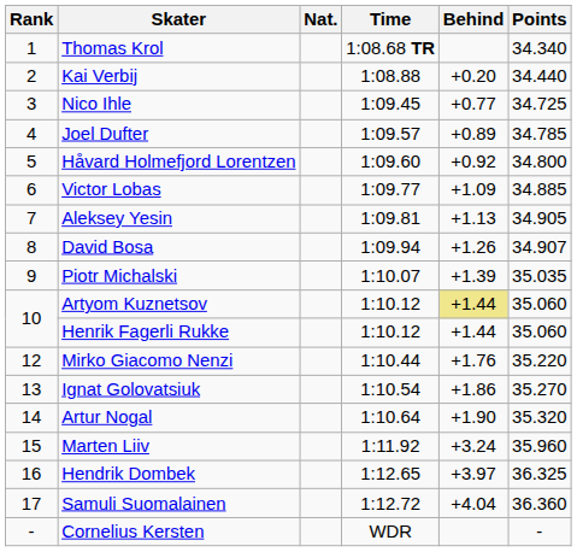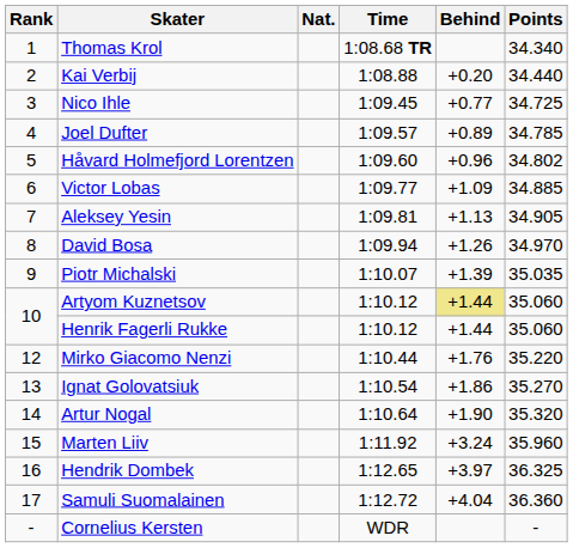 <table class="wikitable sortable" border="1" style="text-align:center">
 <tr>
 <th>Rank</th>
 <th>Skater</th>
 <th>Nat.</th>
 <th>Time</th>
 <th>Behind</th>
 <th>Points</th>
 </tr>
 <tr>
 <td>1</td>
 <td align=left><a href='#'>Thomas Krol</a></td>
 <td></td>
 <td>1:08.68 <strong>TR</strong></td>
 <td></td>
 <td>34.340</td>
 </tr>
 <tr>
 <td>2</td>
 <td align=left><a href='#'>Kai Verbij</a></td>
 <td></td>
 <td>1:08.88</td>
 <td>+0.20</td>
 <td>34.440</td>
 </tr>
 <tr>
 <td>3</td>
 <td align=left><a href='#'>Nico Ihle</a></td>
 <td></td>
 <td>1:09.45</td>
 <td>+0.77</td>
 <td>34.725</td>
 </tr>
 <tr>
 <td>4</td>
 <td align=left><a href='#'>Joel Dufter</a></td>
 <td></td>
 <td>1:09.57</td>
 <td>+0.89</td>
 <td>34.785</td>
 </tr>
 <tr>
 <td>5</td>
 <td align=left><a href='#'>Håvard Holmefjord Lorentzen</a></td>
 <td></td>
 <td>1:09.60</td>
-<td>+0.92</td>
-<td>34.800</td>
+<td>+0.96</td>
+<td>34.802</td>
 </tr>
 <tr>
 <td>6</td>
 <td align=left><a href='#'>Victor Lobas</a></td>
 <td></td>
 <td>1:09.77</td>
 <td>+1.09</td>
 <td>34.885</td>
 </tr>
 <tr>
 <td>7</td>
 <td align=left><a href='#'>Aleksey Yesin</a></td>
 <td></td>
 <td>1:09.81</td>
 <td>+1.13</td>
 <td>34.905</td>
 </tr>
 <tr>
 <td>8</td>
 <td align=left><a href='#'>David Bosa</a></td>
 <td></td>
 <td>1:09.94</td>
 <td>+1.26</td>
-<td>34.907</td>
+<td>34.970</td>
 </tr>
 <tr>
 <td>9</td>
 <td align=left><a href='#'>Piotr Michalski</a></td>
 <td></td>
 <td>1:10.07</td>
 <td>+1.39</td>
 <td>35.035</td>
 </tr>
 <tr>
 <td rowspan=2>10</td>
 <td align=left><a href='#'>Artyom Kuznetsov</a></td>
 <td></td>
 <td>1:10.12</td>
 <td style="background: khaki;">+1.44</td>
 <td>35.060</td>
 </tr>
 <tr>
 <td align=left><a href='#'>Henrik Fagerli Rukke</a></td>
 <td></td>
 <td>1:10.12</td>
 <td>+1.44</td>
 <td>35.060</td>
 </tr>
 <tr>
 <td>12</td>
 <td align=left><a href='#'>Mirko Giacomo Nenzi</a></td>
 <td></td>
 <td>1:10.44</td>
 <td>+1.76</td>
 <td>35.220</td>
 </tr>
 <tr>
 <td>13</td>
 <td align=left><a href='#'>Ignat Golovatsiuk</a></td>
 <td></td>
 <td>1:10.54</td>
 <td>+1.86</td>
 <td>35.270</td>
 </tr>
 <tr>
 <td>14</td>
 <td align=left><a href='#'>Artur Nogal</a></td>
 <td></td>
 <td>1:10.64</td>
 <td>+1.90</td>
 <td>35.320</td>
 </tr>
 <tr>
 <td>15</td>
 <td align=left><a href='#'>Marten Liiv</a></td>
 <td></td>
 <td>1:11.92</td>
 <td>+3.24</td>
 <td>35.960</td>
 </tr>
 <tr>
 <td>16</td>
 <td align=left><a href='#'>Hendrik Dombek</a></td>
 <td></td>
 <td>1:12.65</td>
 <td>+3.97</td>
 <td>36.325</td>
 </tr>
 <tr>
 <td>17</td>
 <td align=left><a href='#'>Samuli Suomalainen</a></td>
 <td></td>
 <td>1:12.72</td>
 <td>+4.04</td>
 <td>36.360</td>
 </tr>
 <tr>
 <td>-</td>
 <td align=left><a href='#'>Cornelius Kersten</a></td>
 <td></td>
 <td>WDR</td>
 <td></td>
 <td>-</td>
 </tr>
 </table>
